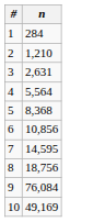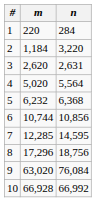 <table class="wikitable sortable">
 <tr>
 <th><em>#</em></th>
+<th><em>m</em></th>
 <th><em>n</em></th>
 </tr>
 <tr>
 <td>1</td>
+<td>220</td>
 <td>284</td>
 </tr>
 <tr>
 <td>2</td>
-<td>1,210</td>
+<td>1,184</td>
+<td>3,220</td>
 </tr>
 <tr>
 <td>3</td>
+<td>2,620</td>
 <td>2,631</td>
 </tr>
 <tr>
 <td>4</td>
+<td>5,020</td>
 <td>5,564</td>
 </tr>
 <tr>
 <td>5</td>
-<td>8,368</td>
+<td>6,232</td>
+<td>6,368</td>
 </tr>
 <tr>
 <td>6</td>
+<td>10,744</td>
 <td>10,856</td>
 </tr>
 <tr>
 <td>7</td>
+<td>12,285</td>
 <td>14,595</td>
 </tr>
 <tr>
 <td>8</td>
+<td>17,296</td>
 <td>18,756</td>
 </tr>
 <tr>
 <td>9</td>
+<td>63,020</td>
 <td>76,084</td>
 </tr>
 <tr>
 <td>10</td>
-<td>49,169</td>
+<td>66,928</td>
+<td>66,992</td>
 </tr>
 </table>
